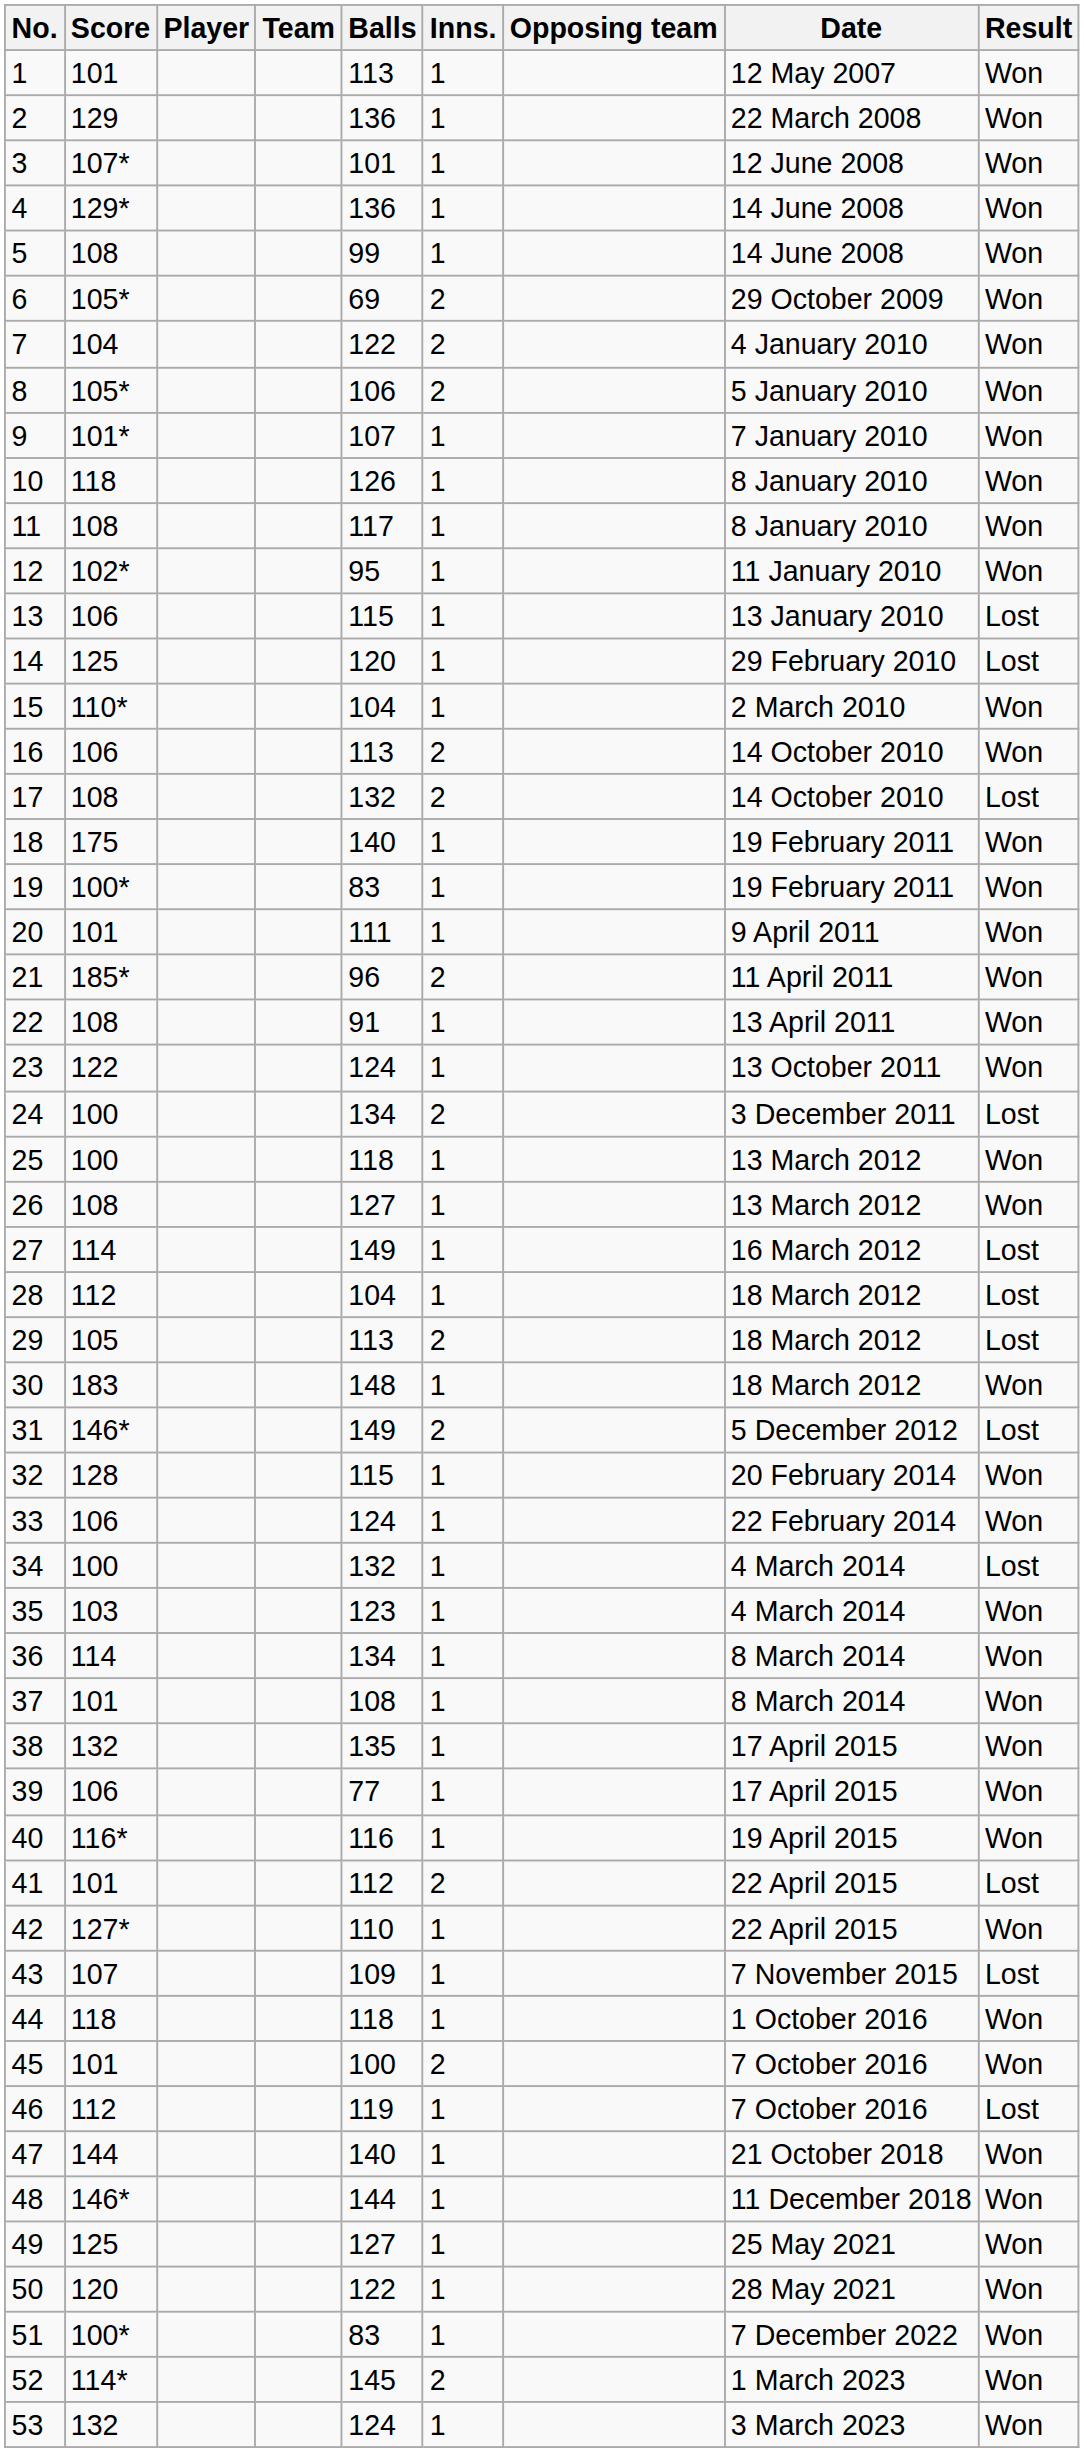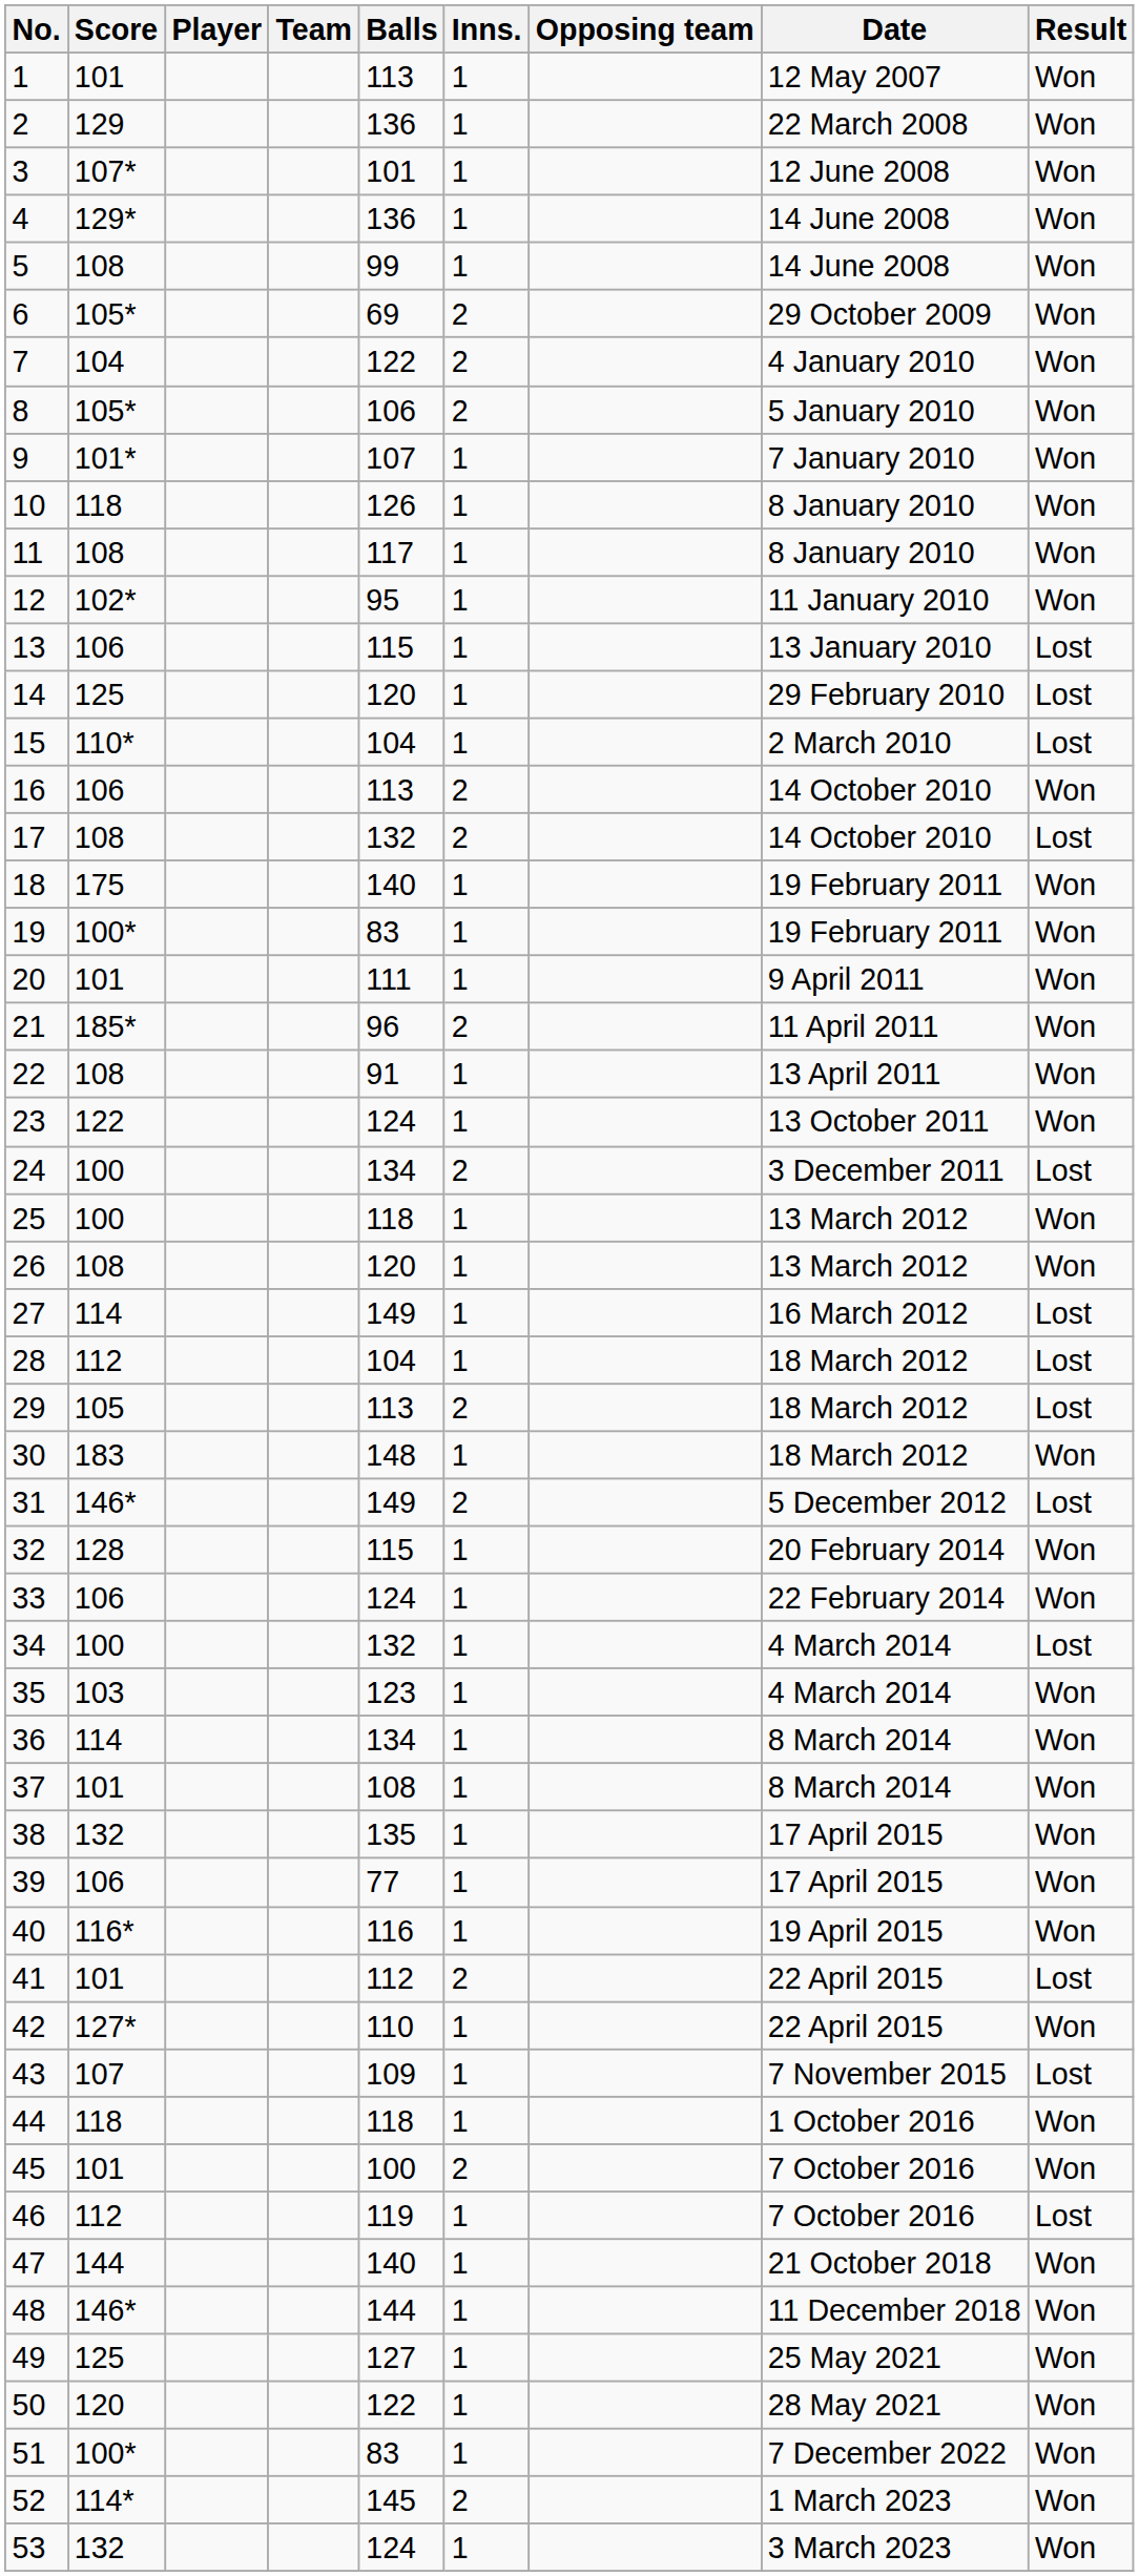 <table class="wikitable sortable" style="font-size:95%">
 <tr>
 <th scope="col">No.</th>
 <th scope="col">Score</th>
 <th scope="col">Player</th>
 <th scope="col">Team</th>
 <th scope="col">Balls</th>
 <th scope="col">Inns.</th>
 <th scope="col">Opposing team</th>
 <th scope="col">Date</th>
 <th scope="col">Result</th>
 </tr>
 <tr>
 <td>1</td>
 <td>101</td>
 <td> </td>
 <td></td>
 <td>113</td>
 <td>1</td>
 <td></td>
 <td>12 May 2007</td>
 <td>Won</td>
 </tr>
 <tr>
 <td>2</td>
 <td>129</td>
 <td> </td>
 <td></td>
 <td>136</td>
 <td>1</td>
 <td></td>
 <td>22 March 2008</td>
 <td>Won</td>
 </tr>
 <tr>
 <td>3</td>
 <td>107*</td>
 <td> </td>
 <td></td>
 <td>101</td>
 <td>1</td>
 <td></td>
 <td>12 June 2008</td>
 <td>Won</td>
 </tr>
 <tr>
 <td>4</td>
 <td>129*</td>
 <td></td>
 <td></td>
 <td>136</td>
 <td>1</td>
 <td></td>
 <td>14 June 2008</td>
 <td>Won</td>
 </tr>
 <tr>
 <td>5</td>
 <td>108</td>
 <td></td>
 <td></td>
 <td>99</td>
 <td>1</td>
 <td></td>
 <td>14 June 2008</td>
 <td>Won</td>
 </tr>
 <tr>
 <td>6</td>
 <td>105*</td>
 <td> </td>
 <td></td>
 <td>69</td>
 <td>2</td>
 <td></td>
 <td>29 October 2009</td>
 <td>Won</td>
 </tr>
 <tr>
 <td>7</td>
 <td>104</td>
 <td></td>
 <td></td>
 <td>122</td>
 <td>2</td>
 <td></td>
 <td>4 January 2010</td>
 <td>Won</td>
 </tr>
 <tr>
 <td>8</td>
 <td>105*</td>
 <td></td>
 <td></td>
 <td>106</td>
 <td>2</td>
 <td></td>
 <td>5 January 2010</td>
 <td>Won</td>
 </tr>
 <tr>
 <td>9</td>
 <td>101*</td>
 <td></td>
 <td></td>
 <td>107</td>
 <td>1</td>
 <td></td>
 <td>7 January 2010</td>
 <td>Won</td>
 </tr>
 <tr>
 <td>10</td>
 <td>118</td>
 <td></td>
 <td></td>
 <td>126</td>
 <td>1</td>
 <td></td>
 <td>8 January 2010</td>
 <td>Won</td>
 </tr>
 <tr>
 <td>11</td>
 <td>108</td>
 <td></td>
 <td></td>
 <td>117</td>
 <td>1</td>
 <td></td>
 <td>8 January 2010</td>
 <td>Won</td>
 </tr>
 <tr>
 <td>12</td>
 <td>102*</td>
 <td> </td>
 <td></td>
 <td>95</td>
 <td>1</td>
 <td></td>
 <td>11 January 2010</td>
 <td>Won</td>
 </tr>
 <tr>
 <td>13</td>
 <td>106</td>
 <td></td>
 <td></td>
 <td>115</td>
 <td>1</td>
 <td></td>
 <td>13 January 2010</td>
 <td>Lost</td>
 </tr>
 <tr>
 <td>14</td>
 <td>125</td>
 <td> </td>
 <td></td>
 <td>120</td>
 <td>1</td>
 <td></td>
 <td>29 February 2010</td>
 <td>Lost</td>
 </tr>
 <tr>
 <td>15</td>
 <td>110*</td>
 <td></td>
 <td></td>
 <td>104</td>
 <td>1</td>
 <td></td>
 <td>2 March 2010</td>
-<td>Won</td>
+<td>Lost</td>
 </tr>
 <tr>
 <td>16</td>
 <td>106</td>
 <td> </td>
 <td></td>
 <td>113</td>
 <td>2</td>
 <td></td>
 <td>14 October 2010</td>
 <td>Won</td>
 </tr>
 <tr>
 <td>17</td>
 <td>108</td>
 <td></td>
 <td></td>
 <td>132</td>
 <td>2</td>
 <td></td>
 <td>14 October 2010</td>
 <td>Lost</td>
 </tr>
 <tr>
 <td>18</td>
 <td>175</td>
 <td></td>
 <td></td>
 <td>140</td>
 <td>1</td>
 <td></td>
 <td>19 February 2011</td>
 <td>Won</td>
 </tr>
 <tr>
 <td>19</td>
 <td>100*</td>
 <td> </td>
 <td></td>
 <td>83</td>
 <td>1</td>
 <td></td>
 <td>19 February 2011</td>
 <td>Won</td>
 </tr>
 <tr>
 <td>20</td>
 <td>101</td>
 <td></td>
 <td></td>
 <td>111</td>
 <td>1</td>
 <td></td>
 <td>9 April 2011</td>
 <td>Won</td>
 </tr>
 <tr>
 <td>21</td>
 <td>185*</td>
 <td></td>
 <td></td>
 <td>96</td>
 <td>2</td>
 <td></td>
 <td>11 April 2011</td>
 <td>Won</td>
 </tr>
 <tr>
 <td>22</td>
 <td>108</td>
 <td></td>
 <td></td>
 <td>91</td>
 <td>1</td>
 <td></td>
 <td>13 April 2011</td>
 <td>Won</td>
 </tr>
 <tr>
 <td>23</td>
 <td>122</td>
 <td></td>
 <td></td>
 <td>124</td>
 <td>1</td>
 <td></td>
 <td>13 October 2011</td>
 <td>Won</td>
 </tr>
 <tr>
 <td>24</td>
 <td>100</td>
 <td></td>
 <td></td>
 <td>134</td>
 <td>2</td>
 <td></td>
 <td>3 December 2011</td>
 <td>Lost</td>
 </tr>
 <tr>
 <td>25</td>
 <td>100</td>
 <td> </td>
 <td></td>
 <td>118</td>
 <td>1</td>
 <td></td>
 <td>13 March 2012</td>
 <td>Won</td>
 </tr>
 <tr>
 <td>26</td>
 <td>108</td>
 <td> </td>
 <td></td>
-<td>127</td>
+<td>120</td>
 <td>1</td>
 <td></td>
 <td>13 March 2012</td>
 <td>Won</td>
 </tr>
 <tr>
 <td>27</td>
 <td>114</td>
 <td></td>
 <td></td>
 <td>149</td>
 <td>1</td>
 <td></td>
 <td>16 March 2012</td>
 <td>Lost</td>
 </tr>
 <tr>
 <td>28</td>
 <td>112</td>
 <td></td>
 <td></td>
 <td>104</td>
 <td>1</td>
 <td></td>
 <td>18 March 2012</td>
 <td>Lost</td>
 </tr>
 <tr>
 <td>29</td>
 <td>105</td>
 <td></td>
 <td></td>
 <td>113</td>
 <td>2</td>
 <td></td>
 <td>18 March 2012</td>
 <td>Lost</td>
 </tr>
 <tr>
 <td>30</td>
 <td>183</td>
 <td> </td>
 <td></td>
 <td>148</td>
 <td>1</td>
 <td></td>
 <td>18 March 2012</td>
 <td>Won</td>
 </tr>
 <tr>
 <td>31</td>
 <td>146*</td>
 <td></td>
 <td></td>
 <td>149</td>
 <td>2</td>
 <td></td>
 <td>5 December 2012</td>
 <td>Lost</td>
 </tr>
 <tr>
 <td>32</td>
 <td>128</td>
 <td></td>
 <td></td>
 <td>115</td>
 <td>1</td>
 <td></td>
 <td>20 February 2014</td>
 <td>Won</td>
 </tr>
 <tr>
 <td>33</td>
 <td>106</td>
 <td> </td>
 <td></td>
 <td>124</td>
 <td>1</td>
 <td></td>
 <td>22 February 2014</td>
 <td>Won</td>
 </tr>
 <tr>
 <td>34</td>
 <td>100</td>
 <td></td>
 <td></td>
 <td>132</td>
 <td>1</td>
 <td></td>
 <td>4 March 2014</td>
 <td>Lost</td>
 </tr>
 <tr>
 <td>35</td>
 <td>103</td>
 <td></td>
 <td></td>
 <td>123</td>
 <td>1</td>
 <td></td>
 <td>4 March 2014</td>
 <td>Won</td>
 </tr>
 <tr>
 <td>36</td>
 <td>114</td>
 <td></td>
 <td></td>
 <td>134</td>
 <td>1</td>
 <td></td>
 <td>8 March 2014</td>
 <td>Won</td>
 </tr>
 <tr>
 <td>37</td>
 <td>101</td>
 <td></td>
 <td></td>
 <td>108</td>
 <td>1</td>
 <td></td>
 <td>8 March 2014</td>
 <td>Won</td>
 </tr>
 <tr>
 <td>38</td>
 <td>132</td>
 <td> </td>
 <td></td>
 <td>135</td>
 <td>1</td>
 <td></td>
 <td>17 April 2015</td>
 <td>Won</td>
 </tr>
 <tr>
 <td>39</td>
 <td>106</td>
 <td> </td>
 <td></td>
 <td>77</td>
 <td>1</td>
 <td></td>
 <td>17 April 2015</td>
 <td>Won</td>
 </tr>
 <tr>
 <td>40</td>
 <td>116*</td>
 <td> </td>
 <td></td>
 <td>116</td>
 <td>1</td>
 <td></td>
 <td>19 April 2015</td>
 <td>Won</td>
 </tr>
 <tr>
 <td>41</td>
 <td>101</td>
 <td></td>
 <td></td>
 <td>112</td>
 <td>2</td>
 <td></td>
 <td>22 April 2015</td>
 <td>Lost</td>
 </tr>
 <tr>
 <td>42</td>
 <td>127*</td>
 <td></td>
 <td></td>
 <td>110</td>
 <td>1</td>
 <td></td>
 <td>22 April 2015</td>
 <td>Won</td>
 </tr>
 <tr>
 <td>43</td>
 <td>107</td>
 <td> </td>
 <td></td>
 <td>109</td>
 <td>1</td>
 <td></td>
 <td>7 November 2015</td>
 <td>Lost</td>
 </tr>
 <tr>
 <td>44</td>
 <td>118</td>
 <td> </td>
 <td></td>
 <td>118</td>
 <td>1</td>
 <td></td>
 <td>1 October 2016</td>
 <td>Won</td>
 </tr>
 <tr>
 <td>45</td>
 <td>101</td>
 <td></td>
 <td></td>
 <td>100</td>
 <td>2</td>
 <td></td>
 <td>7 October 2016</td>
 <td>Won</td>
 </tr>
 <tr>
 <td>46</td>
 <td>112</td>
 <td> </td>
 <td></td>
 <td>119</td>
 <td>1</td>
 <td></td>
 <td>7 October 2016</td>
 <td>Lost</td>
 </tr>
 <tr>
 <td>47</td>
 <td>144</td>
 <td> </td>
 <td></td>
 <td>140</td>
 <td>1</td>
 <td></td>
 <td>21 October 2018</td>
 <td>Won</td>
 </tr>
 <tr>
 <td>48</td>
 <td>146*</td>
 <td></td>
 <td></td>
 <td>144</td>
 <td>1</td>
 <td></td>
 <td>11 December 2018</td>
 <td>Won</td>
 </tr>
 <tr>
 <td>49</td>
 <td>125</td>
 <td> </td>
 <td></td>
 <td>127</td>
 <td>1</td>
 <td></td>
 <td>25 May 2021</td>
 <td>Won</td>
 </tr>
 <tr>
 <td>50</td>
 <td>120</td>
 <td> </td>
 <td></td>
 <td>122</td>
 <td>1</td>
 <td></td>
 <td>28 May 2021</td>
 <td>Won</td>
 </tr>
 <tr>
 <td>51</td>
 <td>100*</td>
 <td></td>
 <td></td>
 <td>83</td>
 <td>1</td>
 <td></td>
 <td>7 December 2022</td>
 <td>Won</td>
 </tr>
 <tr>
 <td>52</td>
 <td>114*</td>
 <td></td>
 <td></td>
 <td>145</td>
 <td>2</td>
 <td></td>
 <td>1 March 2023</td>
 <td>Won</td>
 </tr>
 <tr>
 <td>53</td>
 <td>132</td>
 <td></td>
 <td></td>
 <td>124</td>
 <td>1</td>
 <td></td>
 <td>3 March 2023</td>
 <td>Won</td>
 </tr>
 </table>
